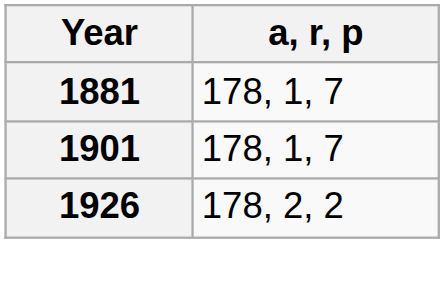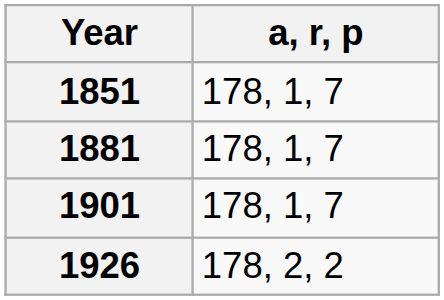 <table class="wikitable" style="margin:0 0 0 3em; border:1px solid darkgrey;">
 <tr>
 <th style="width:75px;">Year</th>
 <th style="width:100px;">a, r, p</th>
+</tr>
+<tr>
+<th>1851</th>
+<td>178, 1, 7 </td>
 </tr>
 <tr>
 <th>1881</th>
 <td>178, 1, 7 </td>
 </tr>
 <tr>
 <th>1901</th>
 <td>178, 1, 7 </td>
 </tr>
 <tr>
 <th>1926</th>
 <td>178, 2, 2 </td>
 </tr>
 </table>
